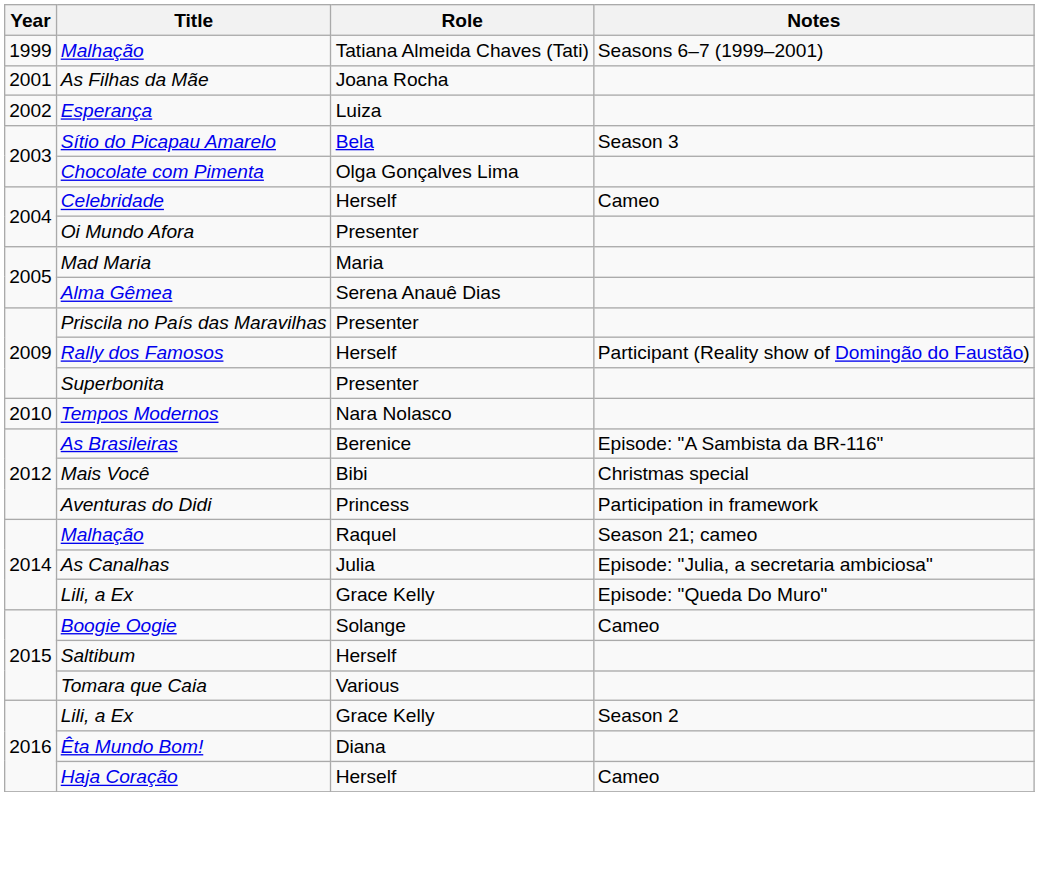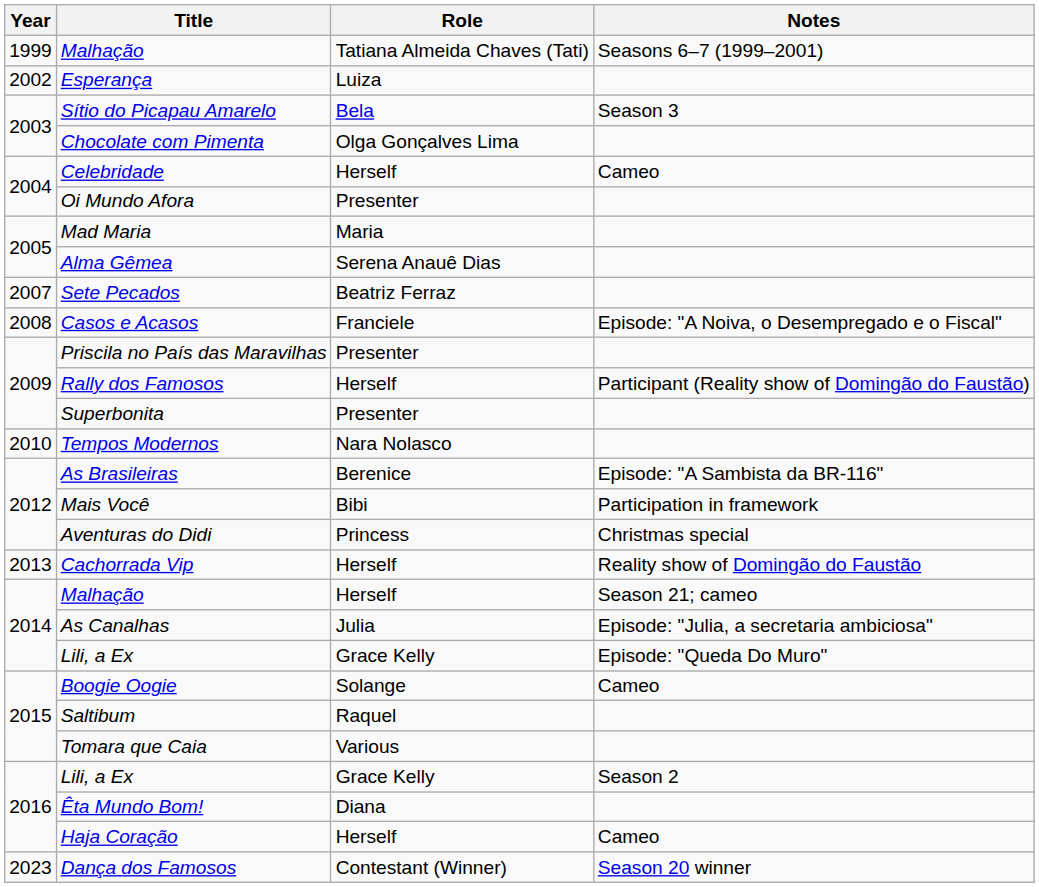 <table class="wikitable" style="font-size: 90%;">
 <tr>
 <th>Year</th>
 <th>Title</th>
 <th>Role</th>
 <th>Notes</th>
 </tr>
 <tr>
 <td>1999</td>
 <td><em><a href='#'>Malhação</a></em></td>
 <td>Tatiana Almeida Chaves (Tati)</td>
 <td>Seasons 6–7 (1999–2001)</td>
-</tr>
-<tr>
-<td>2001</td>
-<td><em>As Filhas da Mãe</em></td>
-<td>Joana Rocha</td>
-<td></td>
 </tr>
 <tr>
 <td>2002</td>
 <td><em><a href='#'>Esperança</a></em></td>
 <td>Luiza</td>
 <td></td>
 </tr>
 <tr>
 <td rowspan="2">2003</td>
 <td><em><a href='#'>Sítio do Picapau Amarelo</a></em></td>
 <td><a href='#'>Bela</a></td>
 <td>Season 3</td>
 </tr>
 <tr>
 <td><em><a href='#'>Chocolate com Pimenta</a></em></td>
 <td>Olga Gonçalves Lima</td>
 <td></td>
 </tr>
 <tr>
 <td rowspan="2">2004</td>
 <td><em><a href='#'>Celebridade</a></em></td>
 <td>Herself</td>
 <td>Cameo</td>
 </tr>
 <tr>
 <td><em>Oi Mundo Afora</em></td>
 <td>Presenter</td>
 <td></td>
 </tr>
 <tr>
 <td rowspan="2">2005</td>
 <td><em>Mad Maria</em></td>
 <td>Maria</td>
 <td></td>
 </tr>
 <tr>
 <td><em><a href='#'>Alma Gêmea</a></em></td>
 <td>Serena Anauê Dias</td>
 <td></td>
 </tr>
 <tr>
+<td>2007</td>
+<td><em><a href='#'>Sete Pecados</a></em></td>
+<td>Beatriz Ferraz</td>
+<td></td>
+</tr>
+<tr>
+<td>2008</td>
+<td><em><a href='#'>Casos e Acasos</a></em></td>
+<td>Franciele</td>
+<td>Episode: "A Noiva, o Desempregado e o Fiscal"</td>
+</tr>
+<tr>
 <td rowspan="3">2009</td>
 <td><em>Priscila no País das Maravilhas</em></td>
 <td>Presenter</td>
 <td></td>
 </tr>
 <tr>
 <td><em><a href='#'>Rally dos Famosos</a></em></td>
 <td>Herself</td>
 <td>Participant (Reality show of <a href='#'>Domingão do Faustão</a>)</td>
 </tr>
 <tr>
 <td><em>Superbonita</em></td>
 <td>Presenter</td>
 <td></td>
 </tr>
 <tr>
 <td>2010</td>
 <td><em><a href='#'>Tempos Modernos</a></em></td>
 <td>Nara Nolasco</td>
 <td></td>
 </tr>
 <tr>
 <td rowspan="3">2012</td>
 <td><em><a href='#'>As Brasileiras</a></em></td>
 <td>Berenice</td>
 <td>Episode: "A Sambista da BR-116"</td>
 </tr>
 <tr>
 <td><em>Mais Você</em></td>
 <td>Bibi</td>
-<td>Christmas special</td>
+<td>Participation in framework</td>
 </tr>
 <tr>
 <td><em>Aventuras do Didi</em></td>
 <td>Princess</td>
-<td>Participation in framework</td>
+<td>Christmas special</td>
+</tr>
+<tr>
+<td>2013</td>
+<td><em><a href='#'>Cachorrada Vip</a></em></td>
+<td>Herself</td>
+<td>Reality show of <a href='#'>Domingão do Faustão</a></td>
 </tr>
 <tr>
 <td rowspan="3">2014</td>
 <td><em><a href='#'>Malhação</a></em></td>
-<td>Raquel</td>
+<td>Herself</td>
 <td>Season 21; cameo</td>
 </tr>
 <tr>
 <td><em>As Canalhas</em></td>
 <td>Julia</td>
 <td>Episode: "Julia, a secretaria ambiciosa"</td>
 </tr>
 <tr>
 <td><em>Lili, a Ex </em></td>
 <td>Grace Kelly</td>
 <td>Episode: "Queda Do Muro"</td>
 </tr>
 <tr>
 <td rowspan="3">2015</td>
 <td><em><a href='#'>Boogie Oogie</a></em></td>
 <td>Solange</td>
 <td>Cameo</td>
 </tr>
 <tr>
 <td><em>Saltibum</em></td>
-<td>Herself</td>
+<td>Raquel</td>
 <td></td>
 </tr>
 <tr>
 <td><em>Tomara que Caia</em></td>
 <td>Various</td>
 <td></td>
 </tr>
 <tr>
 <td rowspan="3">2016</td>
 <td><em>Lili, a Ex</em></td>
 <td>Grace Kelly</td>
 <td>Season 2</td>
 </tr>
 <tr>
 <td><em><a href='#'>Êta Mundo Bom!</a></em></td>
 <td>Diana</td>
 <td></td>
 </tr>
 <tr>
 <td><em><a href='#'>Haja Coração</a></em></td>
 <td>Herself</td>
 <td>Cameo</td>
 </tr>
 <tr>
+<td>2023</td>
+<td><em><a href='#'>Dança dos Famosos</a></em></td>
+<td>Contestant (Winner)</td>
+<td><a href='#'>Season 20</a> winner</td>
+</tr>
+<tr>
 </tr>
 </table>
